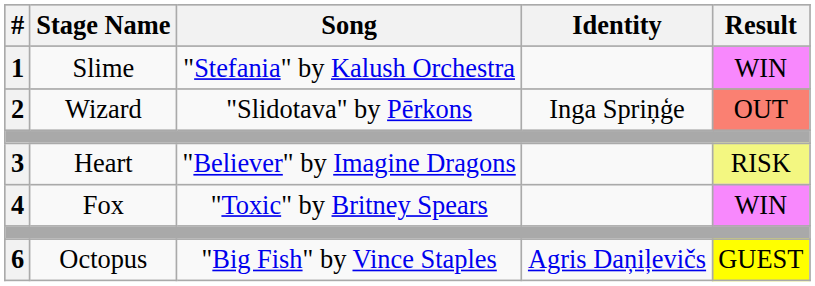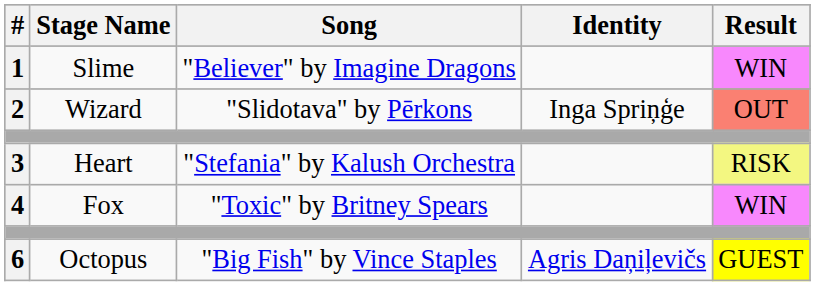 <table class="wikitable plainrowheaders" style="text-align: center;">
 <tr>
 <th>#</th>
 <th>Stage Name</th>
 <th>Song</th>
 <th>Identity</th>
 <th>Result</th>
 </tr>
 <tr>
 <th>1</th>
 <td>Slime</td>
-<td>"<a href='#'>Stefania</a>" by <a href='#'>Kalush Orchestra</a></td>
+<td>"<a href='#'>Believer</a>" by <a href='#'>Imagine Dragons</a></td>
 <td></td>
 <td bgcolor="#F888FD">WIN</td>
 </tr>
 <tr>
 <th>2</th>
 <td>Wizard</td>
 <td>"Slidotava" by <a href='#'>Pērkons</a></td>
 <td>Inga Spriņģe</td>
 <td bgcolor="salmon">OUT</td>
 </tr>
 <tr>
 <td colspan="5" style="background:darkgray"></td>
 </tr>
 <tr>
 <th>3</th>
 <td>Heart</td>
-<td>"<a href='#'>Believer</a>" by <a href='#'>Imagine Dragons</a></td>
+<td>"<a href='#'>Stefania</a>" by <a href='#'>Kalush Orchestra</a></td>
 <td></td>
 <td bgcolor="#F3F781">RISK</td>
 </tr>
 <tr>
 <th>4</th>
 <td>Fox</td>
 <td>"<a href='#'>Toxic</a>" by <a href='#'>Britney Spears</a></td>
 <td></td>
 <td bgcolor="#F888FD">WIN</td>
 </tr>
 <tr>
 <td colspan="5" style="background:darkgray"></td>
 </tr>
 <tr>
 <th>6</th>
 <td>Octopus</td>
 <td>"<a href='#'>Big Fish</a>" by <a href='#'>Vince Staples</a></td>
 <td><a href='#'>Agris Daņiļevičs</a></td>
 <td bgcolor=yellow>GUEST</td>
 </tr>
 </table>
